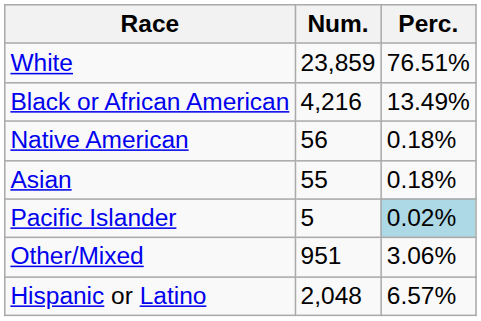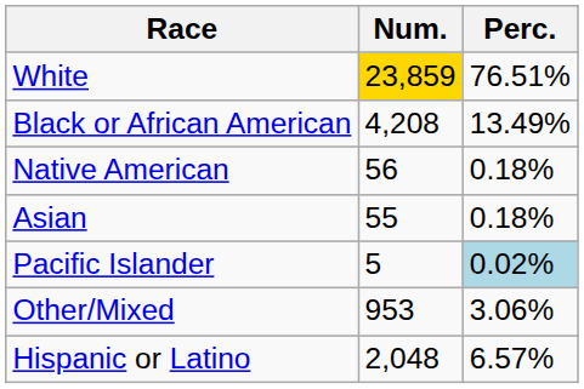 <table class="wikitable">
 <tr>
 <th>Race</th>
 <th>Num.</th>
 <th>Perc.</th>
 </tr>
 <tr>
 <td><a href='#'>White</a></td>
-<td>23,859</td>
+<td style="background: gold;">23,859</td>
 <td>76.51%</td>
 </tr>
 <tr>
 <td><a href='#'>Black or African American</a></td>
-<td>4,216</td>
+<td>4,208</td>
 <td>13.49%</td>
 </tr>
 <tr>
 <td><a href='#'>Native American</a></td>
 <td>56</td>
 <td>0.18%</td>
 </tr>
 <tr>
 <td><a href='#'>Asian</a></td>
 <td>55</td>
 <td>0.18%</td>
 </tr>
 <tr>
 <td><a href='#'>Pacific Islander</a></td>
 <td>5</td>
 <td style="background: lightblue;">0.02%</td>
 </tr>
 <tr>
 <td><a href='#'>Other/Mixed</a></td>
-<td>951</td>
+<td>953</td>
 <td>3.06%</td>
 </tr>
 <tr>
 <td><a href='#'>Hispanic</a> or <a href='#'>Latino</a></td>
 <td>2,048</td>
 <td>6.57%</td>
 </tr>
 </table>
